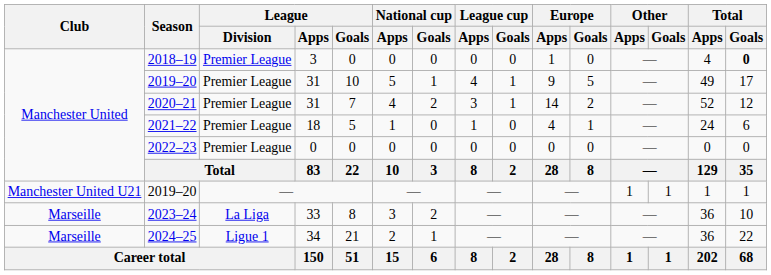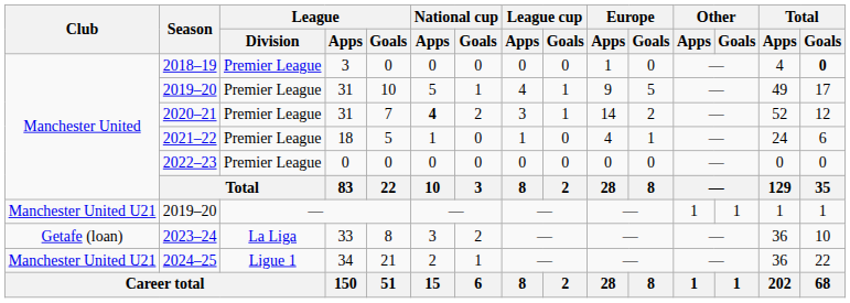 <table class="wikitable" style="text-align: center;">
 <tr>
 <th rowspan="2">Club</th>
 <th rowspan="2">Season</th>
 <th colspan="3">League</th>
 <th colspan="2">National cup</th>
 <th colspan="2">League cup</th>
 <th colspan="2">Europe</th>
 <th colspan="2">Other</th>
 <th colspan="2">Total</th>
 </tr>
 <tr>
 <th>Division</th>
 <th>Apps</th>
 <th>Goals</th>
 <th>Apps</th>
 <th>Goals</th>
 <th>Apps</th>
 <th>Goals</th>
 <th>Apps</th>
 <th>Goals</th>
 <th>Apps</th>
 <th>Goals</th>
 <th>Apps</th>
 <th>Goals</th>
 </tr>
 <tr>
 <td rowspan="6"><a href='#'>Manchester United</a></td>
 <td><a href='#'>2018–19</a></td>
 <td><a href='#'>Premier League</a></td>
 <td>3</td>
 <td>0</td>
 <td>0</td>
 <td>0</td>
 <td>0</td>
 <td>0</td>
 <td>1</td>
 <td>0</td>
 <td colspan="2">—</td>
 <td>4</td>
 <td><strong>0</strong></td>
 </tr>
 <tr>
 <td><a href='#'>2019–20</a></td>
 <td>Premier League</td>
 <td>31</td>
 <td>10</td>
 <td>5</td>
 <td>1</td>
 <td>4</td>
 <td>1</td>
 <td>9</td>
 <td>5</td>
 <td colspan="2">—</td>
 <td>49</td>
 <td>17</td>
 </tr>
 <tr>
 <td><a href='#'>2020–21</a></td>
 <td>Premier League</td>
 <td>31</td>
 <td>7</td>
-<td>4</td>
+<td><strong>4</strong></td>
 <td>2</td>
 <td>3</td>
 <td>1</td>
 <td>14</td>
 <td>2</td>
 <td colspan="2">—</td>
 <td>52</td>
 <td>12</td>
 </tr>
 <tr>
 <td><a href='#'>2021–22</a></td>
 <td>Premier League</td>
 <td>18</td>
 <td>5</td>
 <td>1</td>
 <td>0</td>
 <td>1</td>
 <td>0</td>
 <td>4</td>
 <td>1</td>
 <td colspan="2">—</td>
 <td>24</td>
 <td>6</td>
 </tr>
 <tr>
 <td><a href='#'>2022–23</a></td>
 <td>Premier League</td>
 <td>0</td>
 <td>0</td>
 <td>0</td>
 <td>0</td>
 <td>0</td>
 <td>0</td>
 <td>0</td>
 <td>0</td>
 <td colspan="2">—</td>
 <td>0</td>
 <td>0</td>
 </tr>
 <tr>
 <th colspan="2">Total</th>
 <th>83</th>
 <th>22</th>
 <th>10</th>
 <th>3</th>
 <th>8</th>
 <th>2</th>
 <th>28</th>
 <th>8</th>
 <th colspan="2">—</th>
 <th>129</th>
 <th>35</th>
 </tr>
 <tr>
 <td><a href='#'>Manchester United U21</a></td>
 <td>2019–20</td>
 <td colspan="3">—</td>
 <td colspan="2">—</td>
 <td colspan="2">—</td>
 <td colspan="2">—</td>
 <td>1</td>
 <td>1</td>
 <td>1</td>
 <td>1</td>
 </tr>
 <tr>
-<td><a href='#'>Marseille</a></td>
+<td><a href='#'>Getafe</a> (loan)</td>
 <td><a href='#'>2023–24</a></td>
 <td><a href='#'>La Liga</a></td>
 <td>33</td>
 <td>8</td>
 <td>3</td>
 <td>2</td>
 <td colspan="2">—</td>
 <td colspan="2">—</td>
 <td colspan="2">—</td>
 <td>36</td>
 <td>10</td>
 </tr>
 <tr>
-<td><a href='#'>Marseille</a></td>
+<td><a href='#'>Manchester United U21</a></td>
 <td><a href='#'>2024–25</a></td>
 <td><a href='#'>Ligue 1</a></td>
 <td>34</td>
 <td>21</td>
 <td>2</td>
 <td>1</td>
 <td colspan="2">—</td>
 <td colspan="2">—</td>
 <td colspan="2">—</td>
 <td>36</td>
 <td>22</td>
 </tr>
 <tr>
 <th colspan="3">Career total</th>
 <th>150</th>
 <th>51</th>
 <th>15</th>
 <th>6</th>
 <th>8</th>
 <th>2</th>
 <th>28</th>
 <th>8</th>
 <th>1</th>
 <th>1</th>
 <th>202</th>
 <th>68</th>
 </tr>
 </table>
